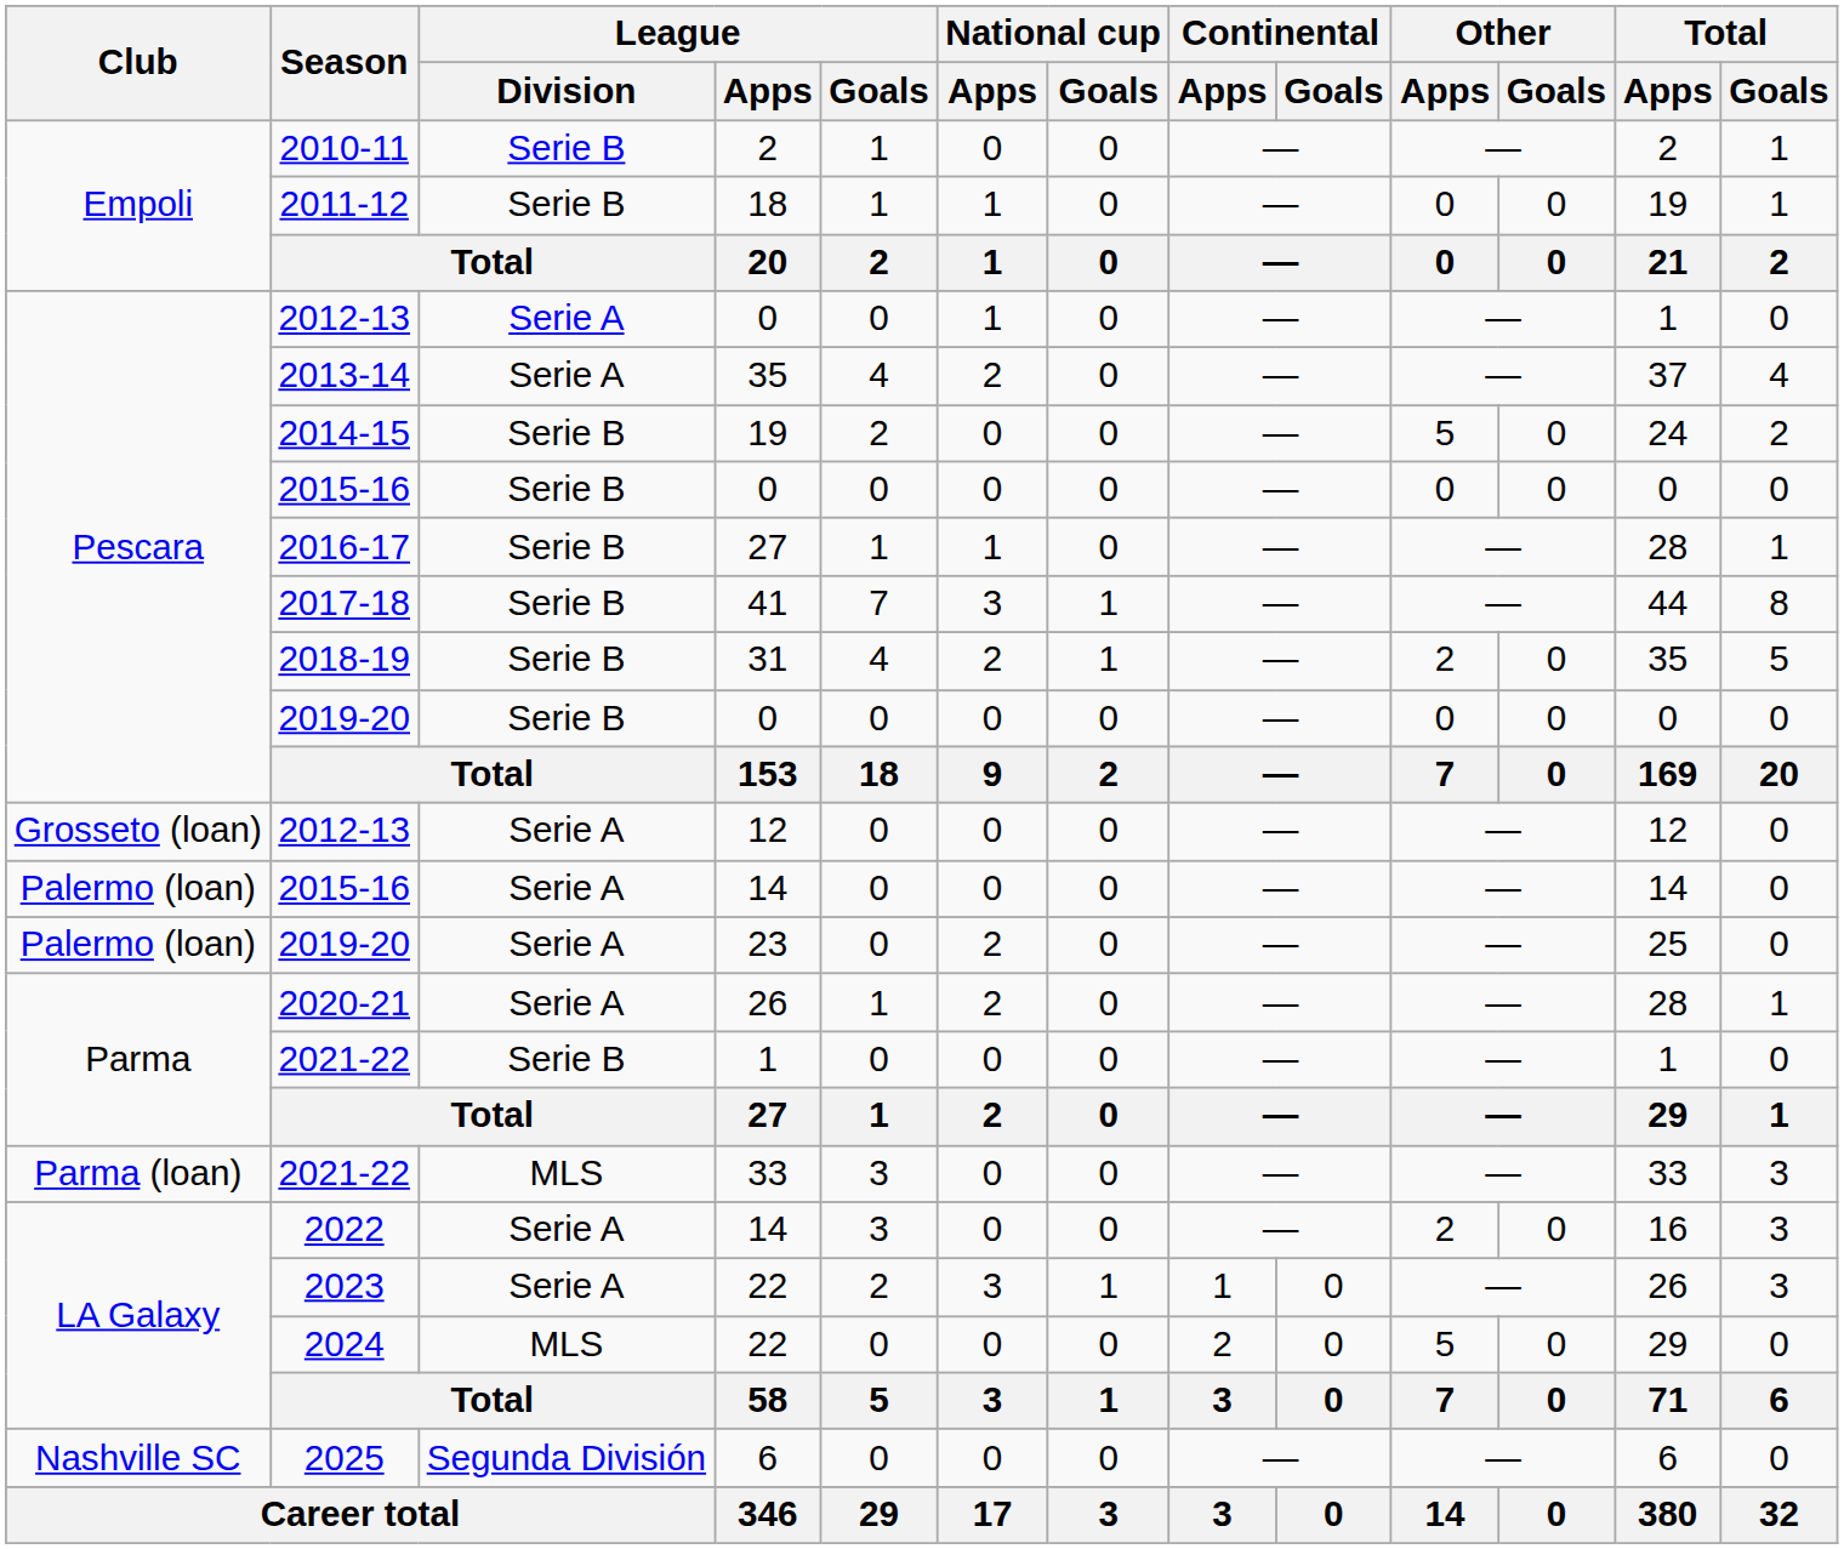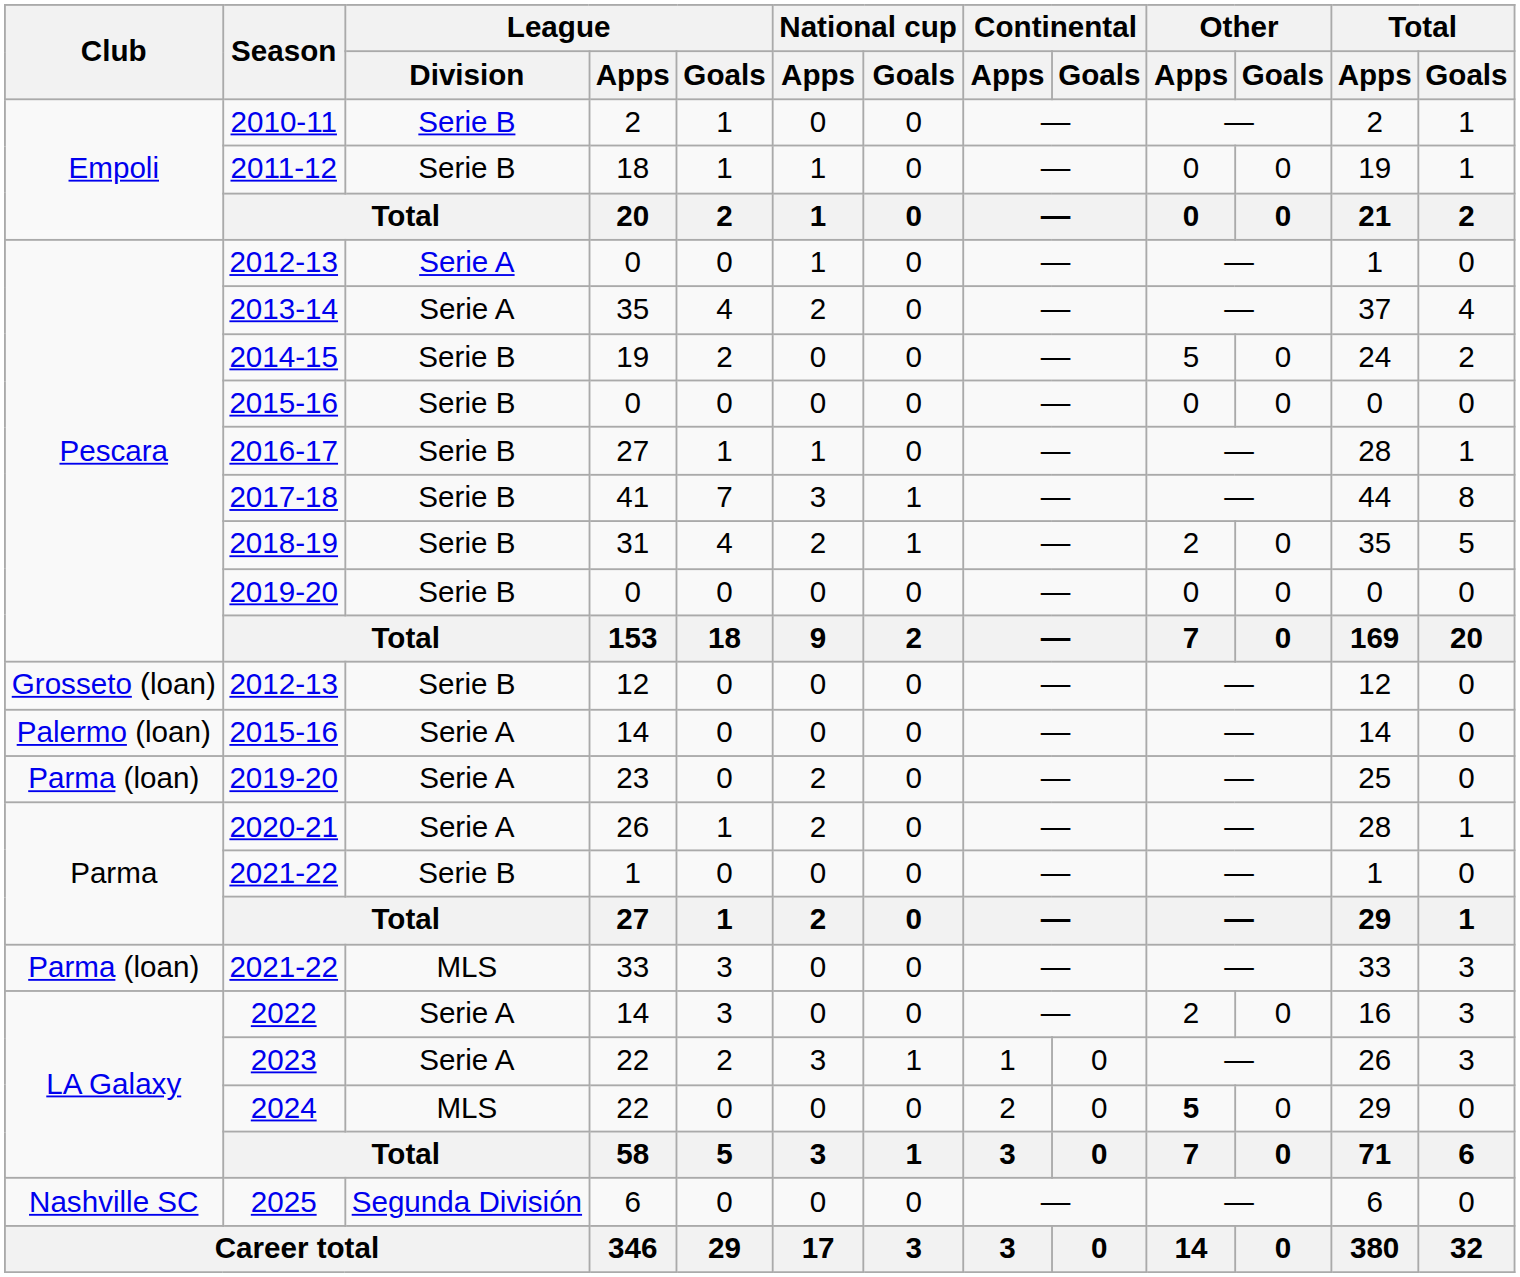 <table class="wikitable" style="text-align: center">
 <tr>
 <th rowspan="2">Club</th>
 <th rowspan="2">Season</th>
 <th colspan="3">League</th>
 <th colspan="2">National cup</th>
 <th colspan="2">Continental</th>
 <th colspan="2">Other</th>
 <th colspan="2">Total</th>
 </tr>
 <tr>
 <th>Division</th>
 <th>Apps</th>
 <th>Goals</th>
 <th>Apps</th>
 <th>Goals</th>
 <th>Apps</th>
 <th>Goals</th>
 <th>Apps</th>
 <th>Goals</th>
 <th>Apps</th>
 <th>Goals</th>
 </tr>
 <tr>
 <td rowspan="3"><a href='#'>Empoli</a></td>
 <td><a href='#'>2010-11</a></td>
 <td><a href='#'>Serie B</a></td>
 <td>2</td>
 <td>1</td>
 <td>0</td>
 <td>0</td>
 <td colspan="2">—</td>
 <td colspan="2">—</td>
 <td>2</td>
 <td>1</td>
 </tr>
 <tr>
 <td><a href='#'>2011-12</a></td>
 <td>Serie B</td>
 <td>18</td>
 <td>1</td>
 <td>1</td>
 <td>0</td>
 <td colspan="2">—</td>
 <td>0</td>
 <td>0</td>
 <td>19</td>
 <td>1</td>
 </tr>
 <tr>
 <th colspan="2">Total</th>
 <th>20</th>
 <th>2</th>
 <th>1</th>
 <th>0</th>
 <th colspan="2">—</th>
 <th>0</th>
 <th>0</th>
 <th>21</th>
 <th>2</th>
 </tr>
 <tr>
 <td rowspan="9"><a href='#'>Pescara</a></td>
 <td><a href='#'>2012-13</a></td>
 <td><a href='#'>Serie A</a></td>
 <td>0</td>
 <td>0</td>
 <td>1</td>
 <td>0</td>
 <td colspan="2">—</td>
 <td colspan="2">—</td>
 <td>1</td>
 <td>0</td>
 </tr>
 <tr>
 <td><a href='#'>2013-14</a></td>
 <td>Serie A</td>
 <td>35</td>
 <td>4</td>
 <td>2</td>
 <td>0</td>
 <td colspan="2">—</td>
 <td colspan="2">—</td>
 <td>37</td>
 <td>4</td>
 </tr>
 <tr>
 <td><a href='#'>2014-15</a></td>
 <td>Serie B</td>
 <td>19</td>
 <td>2</td>
 <td>0</td>
 <td>0</td>
 <td colspan="2">—</td>
 <td>5</td>
 <td>0</td>
 <td>24</td>
 <td>2</td>
 </tr>
 <tr>
 <td><a href='#'>2015-16</a></td>
 <td>Serie B</td>
 <td>0</td>
 <td>0</td>
 <td>0</td>
 <td>0</td>
 <td colspan="2">—</td>
 <td>0</td>
 <td>0</td>
 <td>0</td>
 <td>0</td>
 </tr>
 <tr>
 <td><a href='#'>2016-17</a></td>
 <td>Serie B</td>
 <td>27</td>
 <td>1</td>
 <td>1</td>
 <td>0</td>
 <td colspan="2">—</td>
 <td colspan="2">—</td>
 <td>28</td>
 <td>1</td>
 </tr>
 <tr>
 <td><a href='#'>2017-18</a></td>
 <td>Serie B</td>
 <td>41</td>
 <td>7</td>
 <td>3</td>
 <td>1</td>
 <td colspan="2">—</td>
 <td colspan="2">—</td>
 <td>44</td>
 <td>8</td>
 </tr>
 <tr>
 <td><a href='#'>2018-19</a></td>
 <td>Serie B</td>
 <td>31</td>
 <td>4</td>
 <td>2</td>
 <td>1</td>
 <td colspan="2">—</td>
 <td>2</td>
 <td>0</td>
 <td>35</td>
 <td>5</td>
 </tr>
 <tr>
 <td><a href='#'>2019-20</a></td>
 <td>Serie B</td>
 <td>0</td>
 <td>0</td>
 <td>0</td>
 <td>0</td>
 <td colspan="2">—</td>
 <td>0</td>
 <td>0</td>
 <td>0</td>
 <td>0</td>
 </tr>
 <tr>
 <th colspan="2">Total</th>
 <th>153</th>
 <th>18</th>
 <th>9</th>
 <th>2</th>
 <th colspan="2">—</th>
 <th>7</th>
 <th>0</th>
 <th>169</th>
 <th>20</th>
 </tr>
 <tr>
 <td><a href='#'>Grosseto</a> (loan)</td>
 <td><a href='#'>2012-13</a></td>
-<td>Serie A</td>
+<td>Serie B</td>
 <td>12</td>
 <td>0</td>
 <td>0</td>
 <td>0</td>
 <td colspan="2">—</td>
 <td colspan="2">—</td>
 <td>12</td>
 <td>0</td>
 </tr>
 <tr>
 <td><a href='#'>Palermo</a> (loan)</td>
 <td><a href='#'>2015-16</a></td>
 <td>Serie A</td>
 <td>14</td>
 <td>0</td>
 <td>0</td>
 <td>0</td>
 <td colspan="2">—</td>
 <td colspan="2">—</td>
 <td>14</td>
 <td>0</td>
 </tr>
 <tr>
-<td><a href='#'>Palermo</a> (loan)</td>
+<td><a href='#'>Parma</a> (loan)</td>
 <td><a href='#'>2019-20</a></td>
 <td>Serie A</td>
 <td>23</td>
 <td>0</td>
 <td>2</td>
 <td>0</td>
 <td colspan="2">—</td>
 <td colspan="2">—</td>
 <td>25</td>
 <td>0</td>
 </tr>
 <tr>
 <td rowspan="3">Parma</td>
 <td><a href='#'>2020-21</a></td>
 <td>Serie A</td>
 <td>26</td>
 <td>1</td>
 <td>2</td>
 <td>0</td>
 <td colspan="2">—</td>
 <td colspan="2">—</td>
 <td>28</td>
 <td>1</td>
 </tr>
 <tr>
 <td><a href='#'>2021-22</a></td>
 <td>Serie B</td>
 <td>1</td>
 <td>0</td>
 <td>0</td>
 <td>0</td>
 <td colspan="2">—</td>
 <td colspan="2">—</td>
 <td>1</td>
 <td>0</td>
 </tr>
 <tr>
 <th colspan="2">Total</th>
 <th>27</th>
 <th>1</th>
 <th>2</th>
 <th>0</th>
 <th colspan="2">—</th>
 <th colspan="2">—</th>
 <th>29</th>
 <th>1</th>
 </tr>
 <tr>
 <td><a href='#'>Parma</a> (loan)</td>
 <td><a href='#'>2021-22</a></td>
 <td>MLS</td>
 <td>33</td>
 <td>3</td>
 <td>0</td>
 <td>0</td>
 <td colspan="2">—</td>
 <td colspan="2">—</td>
 <td>33</td>
 <td>3</td>
 </tr>
 <tr>
 <td rowspan="4"><a href='#'>LA Galaxy</a></td>
 <td><a href='#'>2022</a></td>
 <td>Serie A</td>
 <td>14</td>
 <td>3</td>
 <td>0</td>
 <td>0</td>
 <td colspan="2">—</td>
 <td>2</td>
 <td>0</td>
 <td>16</td>
 <td>3</td>
 </tr>
 <tr>
 <td><a href='#'>2023</a></td>
 <td>Serie A</td>
 <td>22</td>
 <td>2</td>
 <td>3</td>
 <td>1</td>
 <td>1</td>
 <td>0</td>
 <td colspan="2">—</td>
 <td>26</td>
 <td>3</td>
 </tr>
 <tr>
 <td><a href='#'>2024</a></td>
 <td>MLS</td>
 <td>22</td>
 <td>0</td>
 <td>0</td>
 <td>0</td>
 <td>2</td>
 <td>0</td>
-<td>5</td>
+<td><strong>5</strong></td>
 <td>0</td>
 <td>29</td>
 <td>0</td>
 </tr>
 <tr>
 <th colspan="2">Total</th>
 <th>58</th>
 <th>5</th>
 <th>3</th>
 <th>1</th>
 <th>3</th>
 <th>0</th>
 <th>7</th>
 <th>0</th>
 <th>71</th>
 <th>6</th>
 </tr>
 <tr>
 <td><a href='#'>Nashville SC</a></td>
 <td><a href='#'>2025</a></td>
 <td><a href='#'>Segunda División</a></td>
 <td>6</td>
 <td>0</td>
 <td>0</td>
 <td>0</td>
 <td colspan="2">—</td>
 <td colspan="2">—</td>
 <td>6</td>
 <td>0</td>
 </tr>
 <tr>
 <th colspan="3">Career total</th>
 <th>346</th>
 <th>29</th>
 <th>17</th>
 <th>3</th>
 <th>3</th>
 <th>0</th>
 <th>14</th>
 <th>0</th>
 <th>380</th>
 <th>32</th>
 </tr>
 </table>
